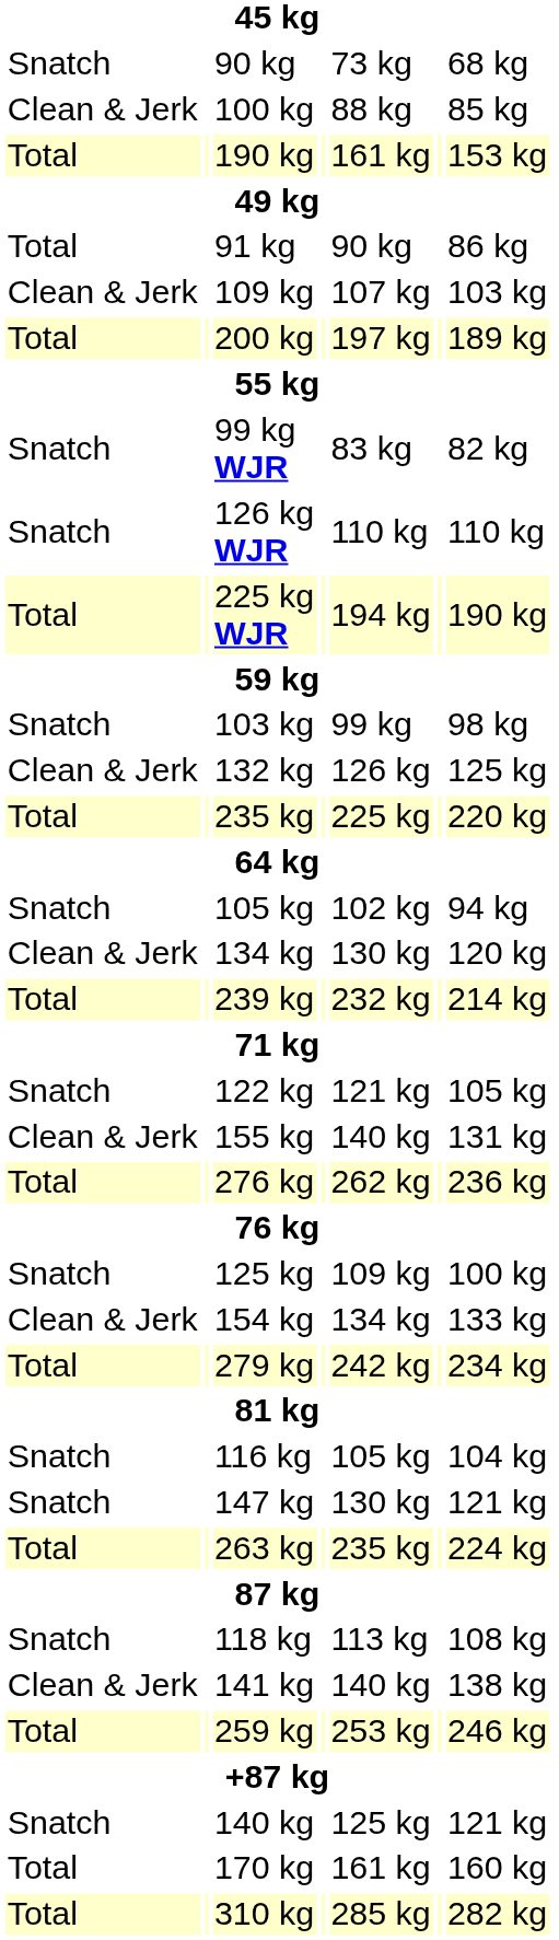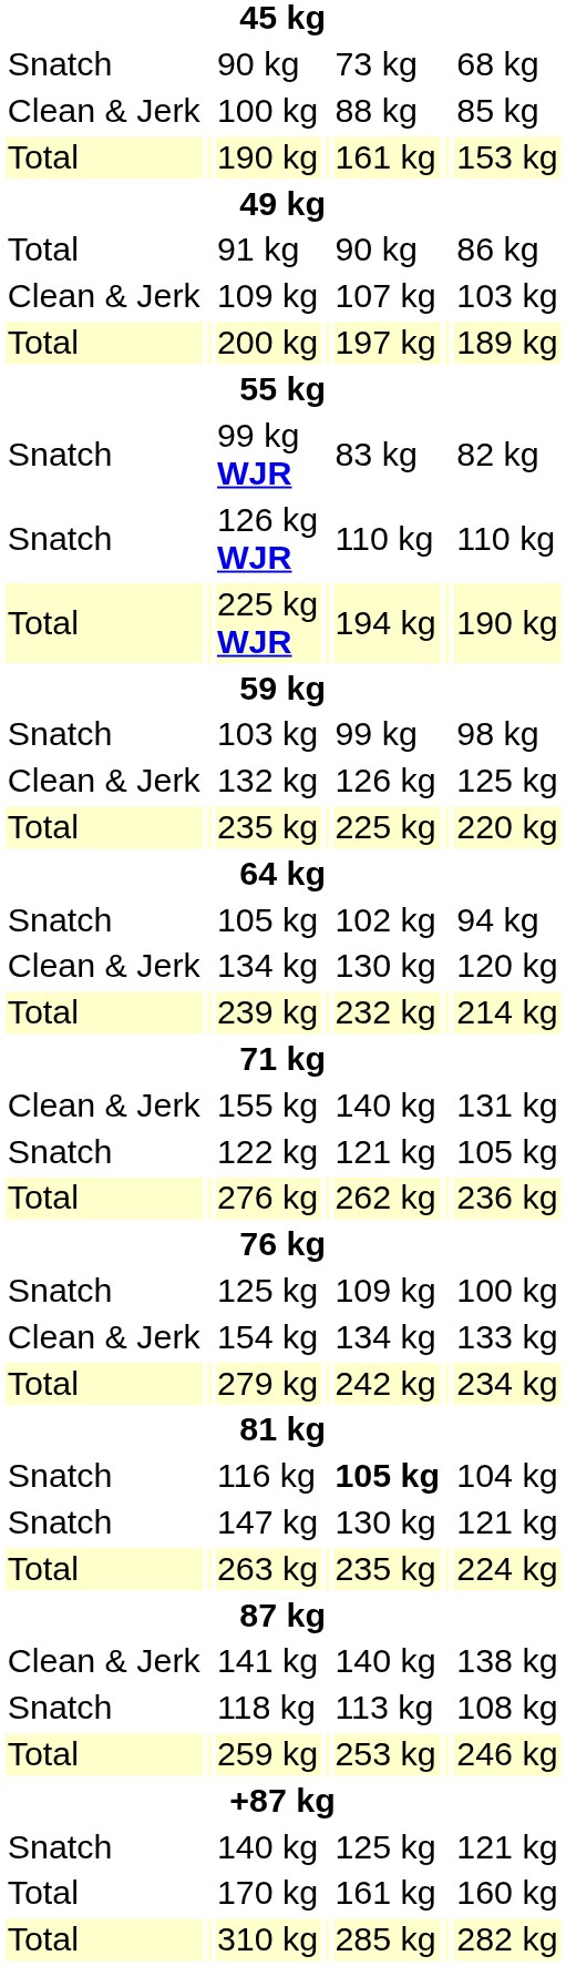 <table>
 <tr>
 <th colspan=7>45 kg</th>
 </tr>
 <tr>
 <td>Snatch</td>
 <td></td>
 <td>90 kg<br></td>
 <td></td>
 <td>73 kg</td>
 <td></td>
 <td>68 kg</td>
 </tr>
 <tr>
 <td>Clean & Jerk</td>
 <td></td>
 <td>100 kg</td>
 <td></td>
 <td>88 kg</td>
 <td></td>
 <td>85 kg</td>
 </tr>
 <tr bgcolor=ffffcc>
 <td>Total</td>
 <td></td>
 <td>190 kg</td>
 <td></td>
 <td>161 kg</td>
 <td></td>
 <td>153 kg</td>
 </tr>
 <tr>
 <th colspan=7>49 kg</th>
 </tr>
 <tr>
 <td>Total</td>
 <td></td>
 <td>91 kg</td>
 <td></td>
 <td>90 kg</td>
 <td></td>
 <td>86 kg</td>
 </tr>
 <tr>
 <td>Clean & Jerk</td>
 <td></td>
 <td>109 kg</td>
 <td></td>
 <td>107 kg</td>
 <td></td>
 <td>103 kg</td>
 </tr>
 <tr bgcolor=ffffcc>
 <td>Total</td>
 <td></td>
 <td>200 kg</td>
 <td></td>
 <td>197 kg</td>
 <td></td>
 <td>189 kg</td>
 </tr>
 <tr>
 <th colspan=7>55 kg</th>
 </tr>
 <tr>
 <td>Snatch</td>
 <td></td>
 <td>99 kg<br><strong><a href='#'>WJR</a></strong></td>
 <td></td>
 <td>83 kg</td>
 <td></td>
 <td>82 kg</td>
 </tr>
 <tr>
 <td>Snatch</td>
 <td></td>
 <td>126 kg<br><strong><a href='#'>WJR</a></strong></td>
 <td></td>
 <td>110 kg</td>
 <td></td>
 <td>110 kg</td>
 </tr>
 <tr bgcolor=ffffcc>
 <td>Total</td>
 <td></td>
 <td>225 kg<br><strong><a href='#'>WJR</a></strong></td>
 <td></td>
 <td>194 kg</td>
 <td></td>
 <td>190 kg</td>
 </tr>
 <tr>
 <th colspan=7>59 kg</th>
 </tr>
 <tr>
 <td>Snatch</td>
 <td></td>
 <td>103 kg</td>
 <td></td>
 <td>99 kg</td>
 <td></td>
 <td>98 kg</td>
 </tr>
 <tr>
 <td>Clean & Jerk</td>
 <td></td>
 <td>132 kg</td>
 <td></td>
 <td>126 kg</td>
 <td></td>
 <td>125 kg</td>
 </tr>
 <tr bgcolor=ffffcc>
 <td>Total</td>
 <td></td>
 <td>235 kg</td>
 <td></td>
 <td>225 kg</td>
 <td></td>
 <td>220 kg</td>
 </tr>
 <tr>
 <th colspan=7>64 kg</th>
 </tr>
 <tr>
 <td>Snatch</td>
 <td></td>
 <td>105 kg</td>
 <td></td>
 <td>102 kg</td>
 <td></td>
 <td>94 kg</td>
 </tr>
 <tr>
 <td>Clean & Jerk</td>
 <td></td>
 <td>134 kg</td>
 <td></td>
 <td>130 kg</td>
 <td></td>
 <td>120 kg</td>
 </tr>
 <tr bgcolor=ffffcc>
 <td>Total</td>
 <td></td>
 <td>239 kg</td>
 <td></td>
 <td>232 kg</td>
 <td></td>
 <td>214 kg</td>
 </tr>
 <tr>
 <th colspan=7>71 kg</th>
 </tr>
 <tr>
+<td>Clean & Jerk</td>
+<td></td>
+<td>155 kg<br></td>
+<td></td>
+<td>140 kg</td>
+<td></td>
+<td>131 kg</td>
+</tr>
+<tr>
 <td>Snatch</td>
 <td></td>
 <td>122 kg<br></td>
 <td></td>
 <td>121 kg</td>
 <td></td>
 <td>105 kg</td>
-</tr>
-<tr>
-<td>Clean & Jerk</td>
-<td></td>
-<td>155 kg<br></td>
-<td></td>
-<td>140 kg</td>
-<td></td>
-<td>131 kg</td>
 </tr>
 <tr bgcolor=ffffcc>
 <td>Total</td>
 <td></td>
 <td>276 kg<br></td>
 <td></td>
 <td>262 kg</td>
 <td></td>
 <td>236 kg</td>
 </tr>
 <tr>
 <th colspan=7>76 kg</th>
 </tr>
 <tr>
 <td>Snatch</td>
 <td></td>
 <td>125 kg<br></td>
 <td></td>
 <td>109 kg</td>
 <td></td>
 <td>100 kg</td>
 </tr>
 <tr>
 <td>Clean & Jerk</td>
 <td></td>
 <td>154 kg</td>
 <td></td>
 <td>134 kg</td>
 <td></td>
 <td>133 kg</td>
 </tr>
 <tr bgcolor=ffffcc>
 <td>Total</td>
 <td></td>
 <td>279 kg<br></td>
 <td></td>
 <td>242 kg</td>
 <td></td>
 <td>234 kg</td>
 </tr>
 <tr>
 <th colspan=7>81 kg</th>
 </tr>
 <tr>
 <td>Snatch</td>
 <td></td>
 <td>116 kg</td>
 <td></td>
-<td>105 kg</td>
+<td><strong>105 kg</strong></td>
 <td></td>
 <td>104 kg</td>
 </tr>
 <tr>
 <td>Snatch</td>
 <td></td>
 <td>147 kg</td>
 <td></td>
 <td>130 kg</td>
 <td></td>
 <td>121 kg</td>
 </tr>
 <tr bgcolor=ffffcc>
 <td>Total</td>
 <td></td>
 <td>263 kg</td>
 <td></td>
 <td>235 kg</td>
 <td></td>
 <td>224 kg</td>
 </tr>
 <tr>
 <th colspan=7>87 kg</th>
 </tr>
 <tr>
+<td>Clean & Jerk</td>
+<td></td>
+<td>141 kg</td>
+<td></td>
+<td>140 kg</td>
+<td></td>
+<td>138 kg</td>
+</tr>
+<tr>
 <td>Snatch</td>
 <td></td>
 <td>118 kg</td>
 <td></td>
 <td>113 kg</td>
 <td></td>
 <td>108 kg</td>
-</tr>
-<tr>
-<td>Clean & Jerk</td>
-<td></td>
-<td>141 kg</td>
-<td></td>
-<td>140 kg</td>
-<td></td>
-<td>138 kg</td>
 </tr>
 <tr bgcolor=ffffcc>
 <td>Total</td>
 <td></td>
 <td>259 kg</td>
 <td></td>
 <td>253 kg</td>
 <td></td>
 <td>246 kg</td>
 </tr>
 <tr>
 <th colspan=7>+87 kg</th>
 </tr>
 <tr>
 <td>Snatch</td>
 <td></td>
 <td>140 kg</td>
 <td></td>
 <td>125 kg</td>
 <td></td>
 <td>121 kg</td>
 </tr>
 <tr>
 <td>Total</td>
 <td></td>
 <td>170 kg</td>
 <td></td>
 <td>161 kg</td>
 <td></td>
 <td>160 kg</td>
 </tr>
 <tr bgcolor=ffffcc>
 <td>Total</td>
 <td></td>
 <td>310 kg</td>
 <td></td>
 <td>285 kg</td>
 <td></td>
 <td>282 kg</td>
 </tr>
 </table>
